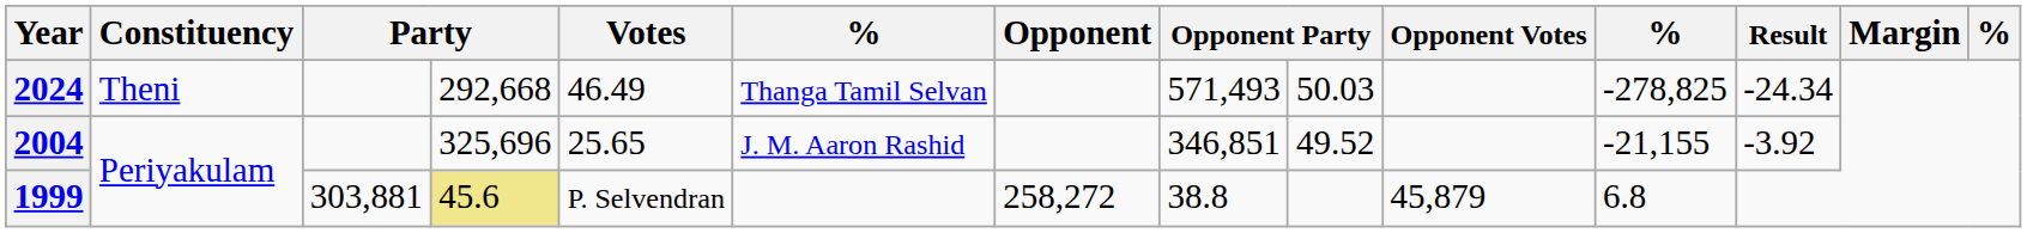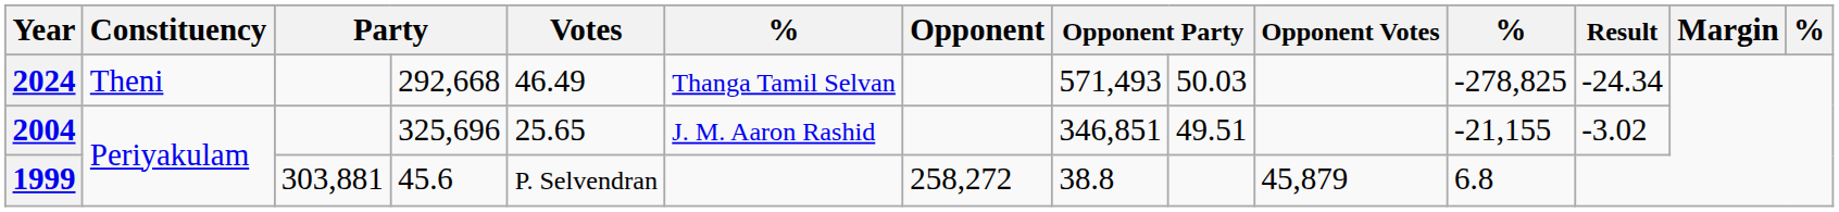 <table class="sortable wikitable">
 <tr>
 <th>Year</th>
 <th>Constituency</th>
 <th colspan="2">Party</th>
 <th>Votes</th>
 <th>%</th>
 <th>Opponent</th>
 <th colspan="2"><small>Opponent Party</small></th>
 <th><small>Opponent Votes</small></th>
 <th>%</th>
 <th><small>Result</small></th>
 <th>Margin</th>
 <th>%</th>
 </tr>
 <tr>
 <th><a href='#'>2024</a></th>
 <td><a href='#'>Theni</a></td>
 <td></td>
 <td>292,668</td>
 <td>46.49</td>
 <td><small><a href='#'>Thanga Tamil Selvan</a></small></td>
 <td></td>
 <td>571,493</td>
 <td>50.03</td>
 <td></td>
 <td>-278,825</td>
 <td>-24.34</td>
 </tr>
 <tr>
 <th><a href='#'>2004</a></th>
 <td rowspan=2><a href='#'>Periyakulam</a></td>
 <td></td>
 <td>325,696</td>
 <td>25.65</td>
 <td><small><a href='#'>J. M. Aaron Rashid</a></small></td>
 <td></td>
 <td>346,851</td>
-<td>49.52</td>
+<td>49.51</td>
 <td></td>
 <td>-21,155</td>
-<td>-3.92</td>
+<td>-3.02</td>
 </tr>
 <tr>
 <th><a href='#'>1999</a></th>
 <td>303,881</td>
-<td style="background: khaki;">45.6</td>
+<td>45.6</td>
 <td><small>P. Selvendran</small></td>
 <td></td>
 <td>258,272</td>
 <td>38.8</td>
 <td></td>
 <td>45,879</td>
 <td>6.8</td>
 </tr>
 </table>
